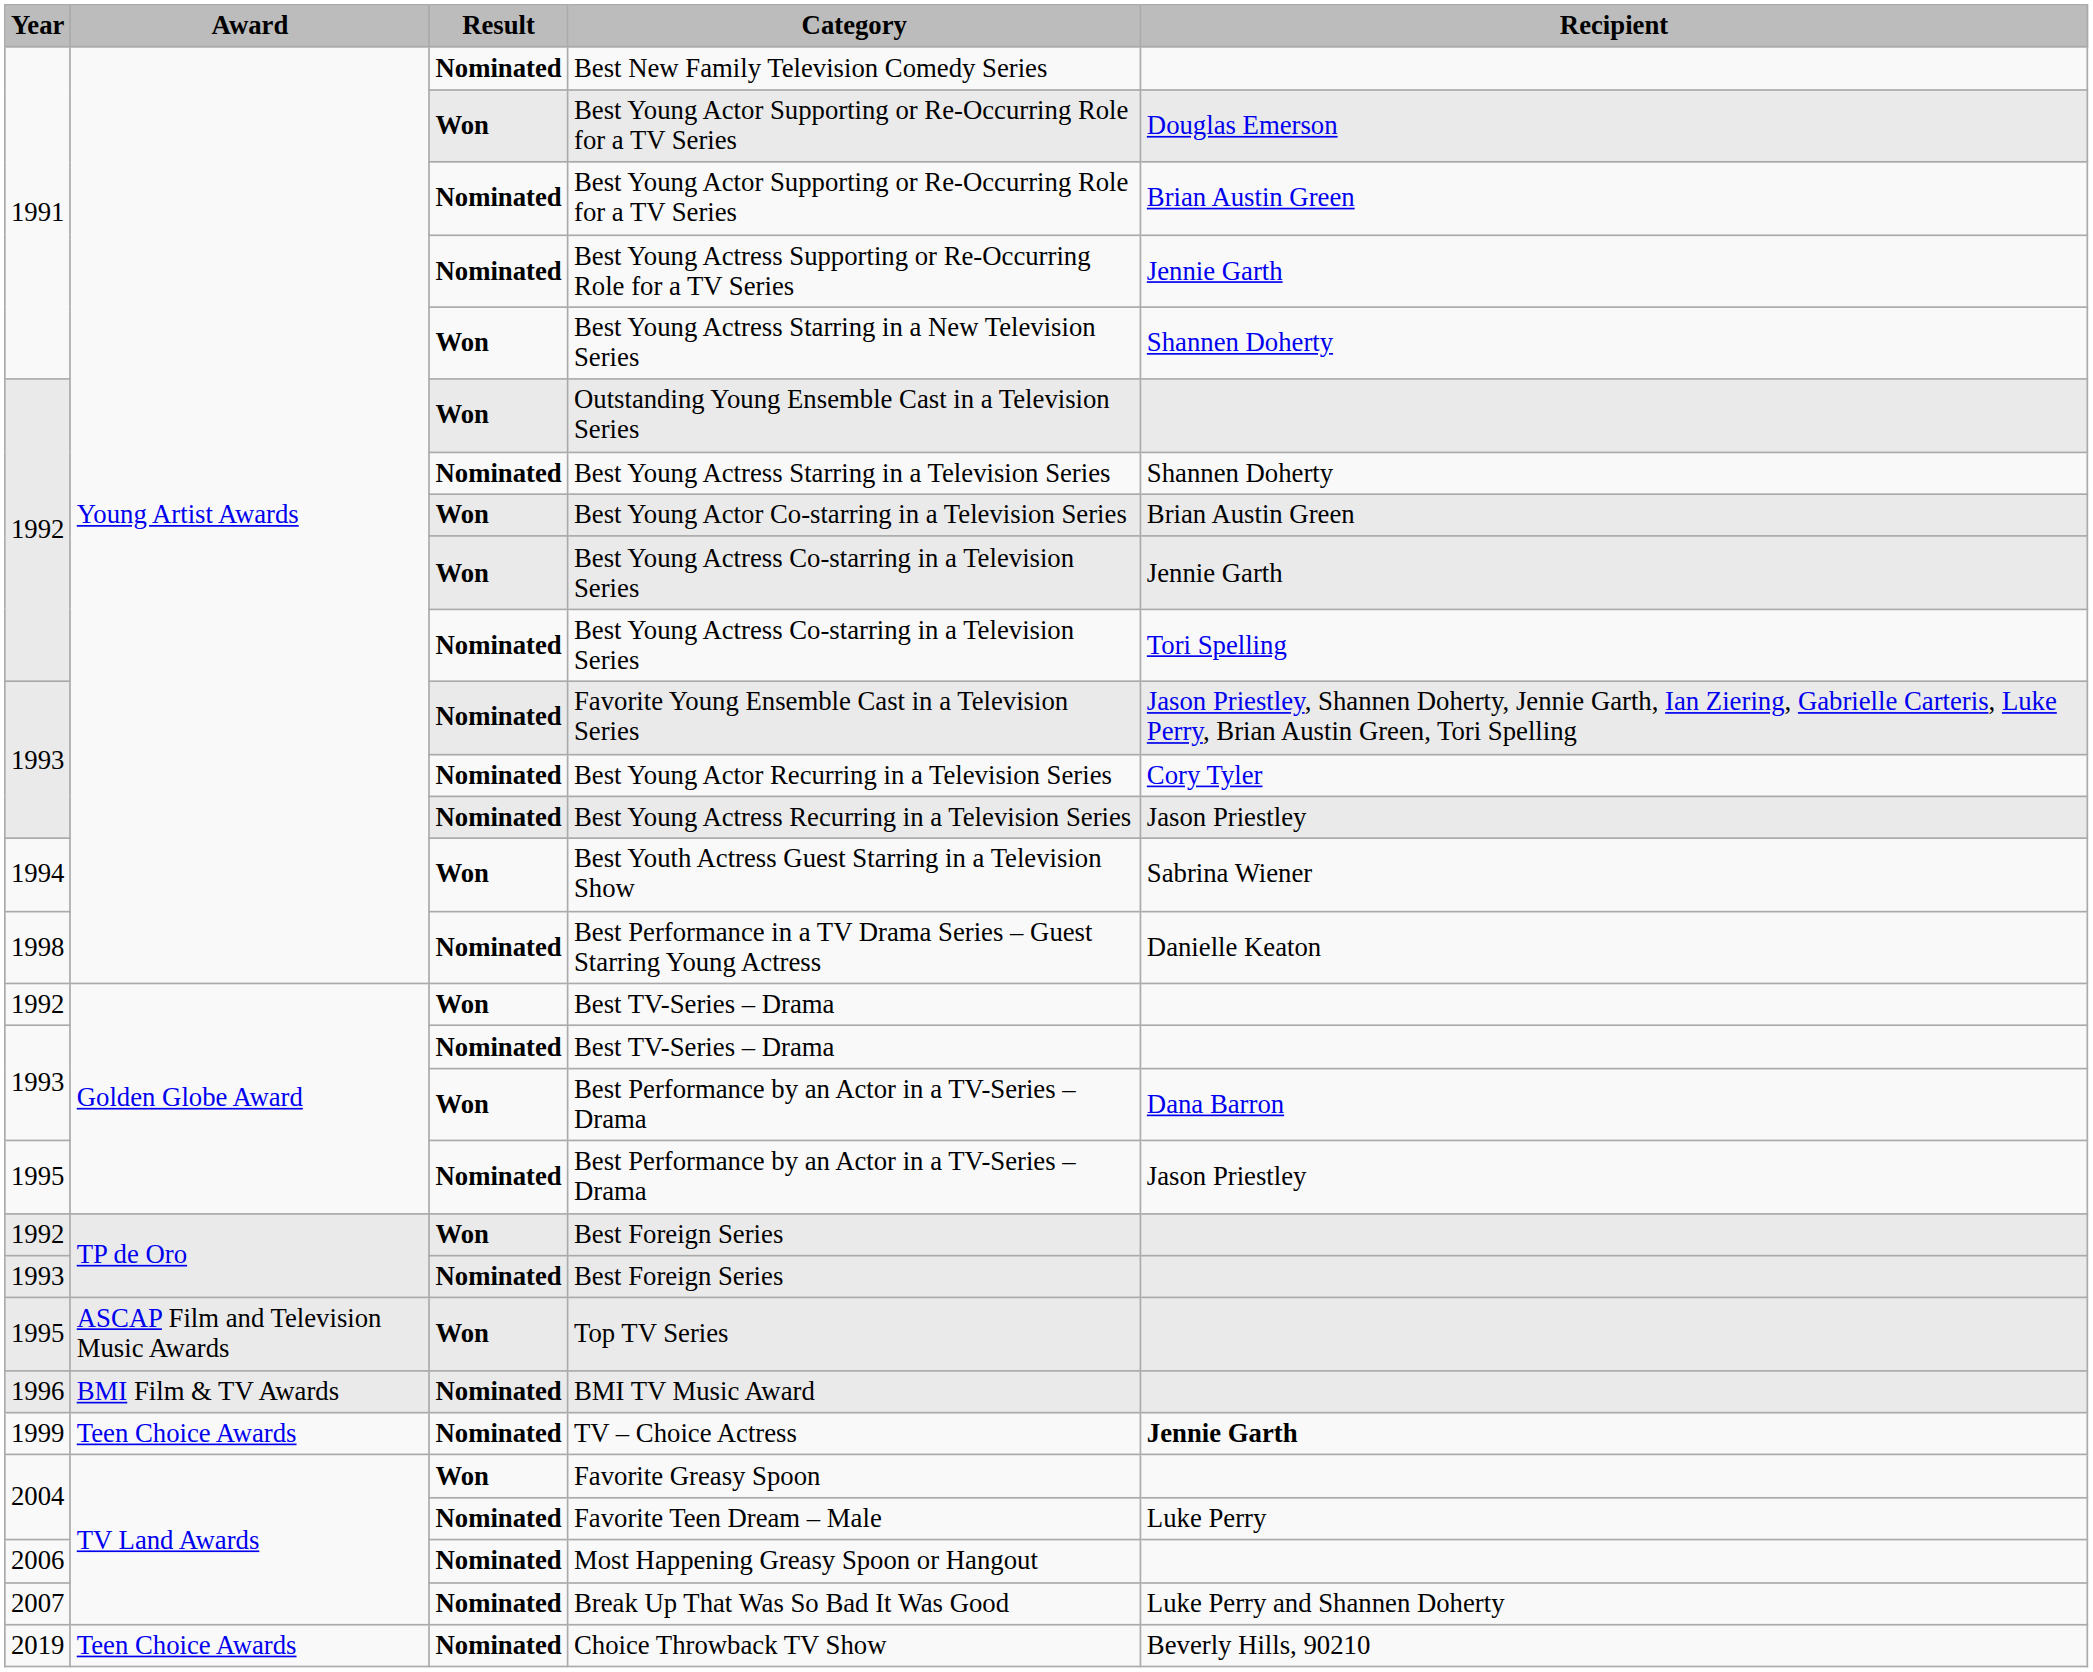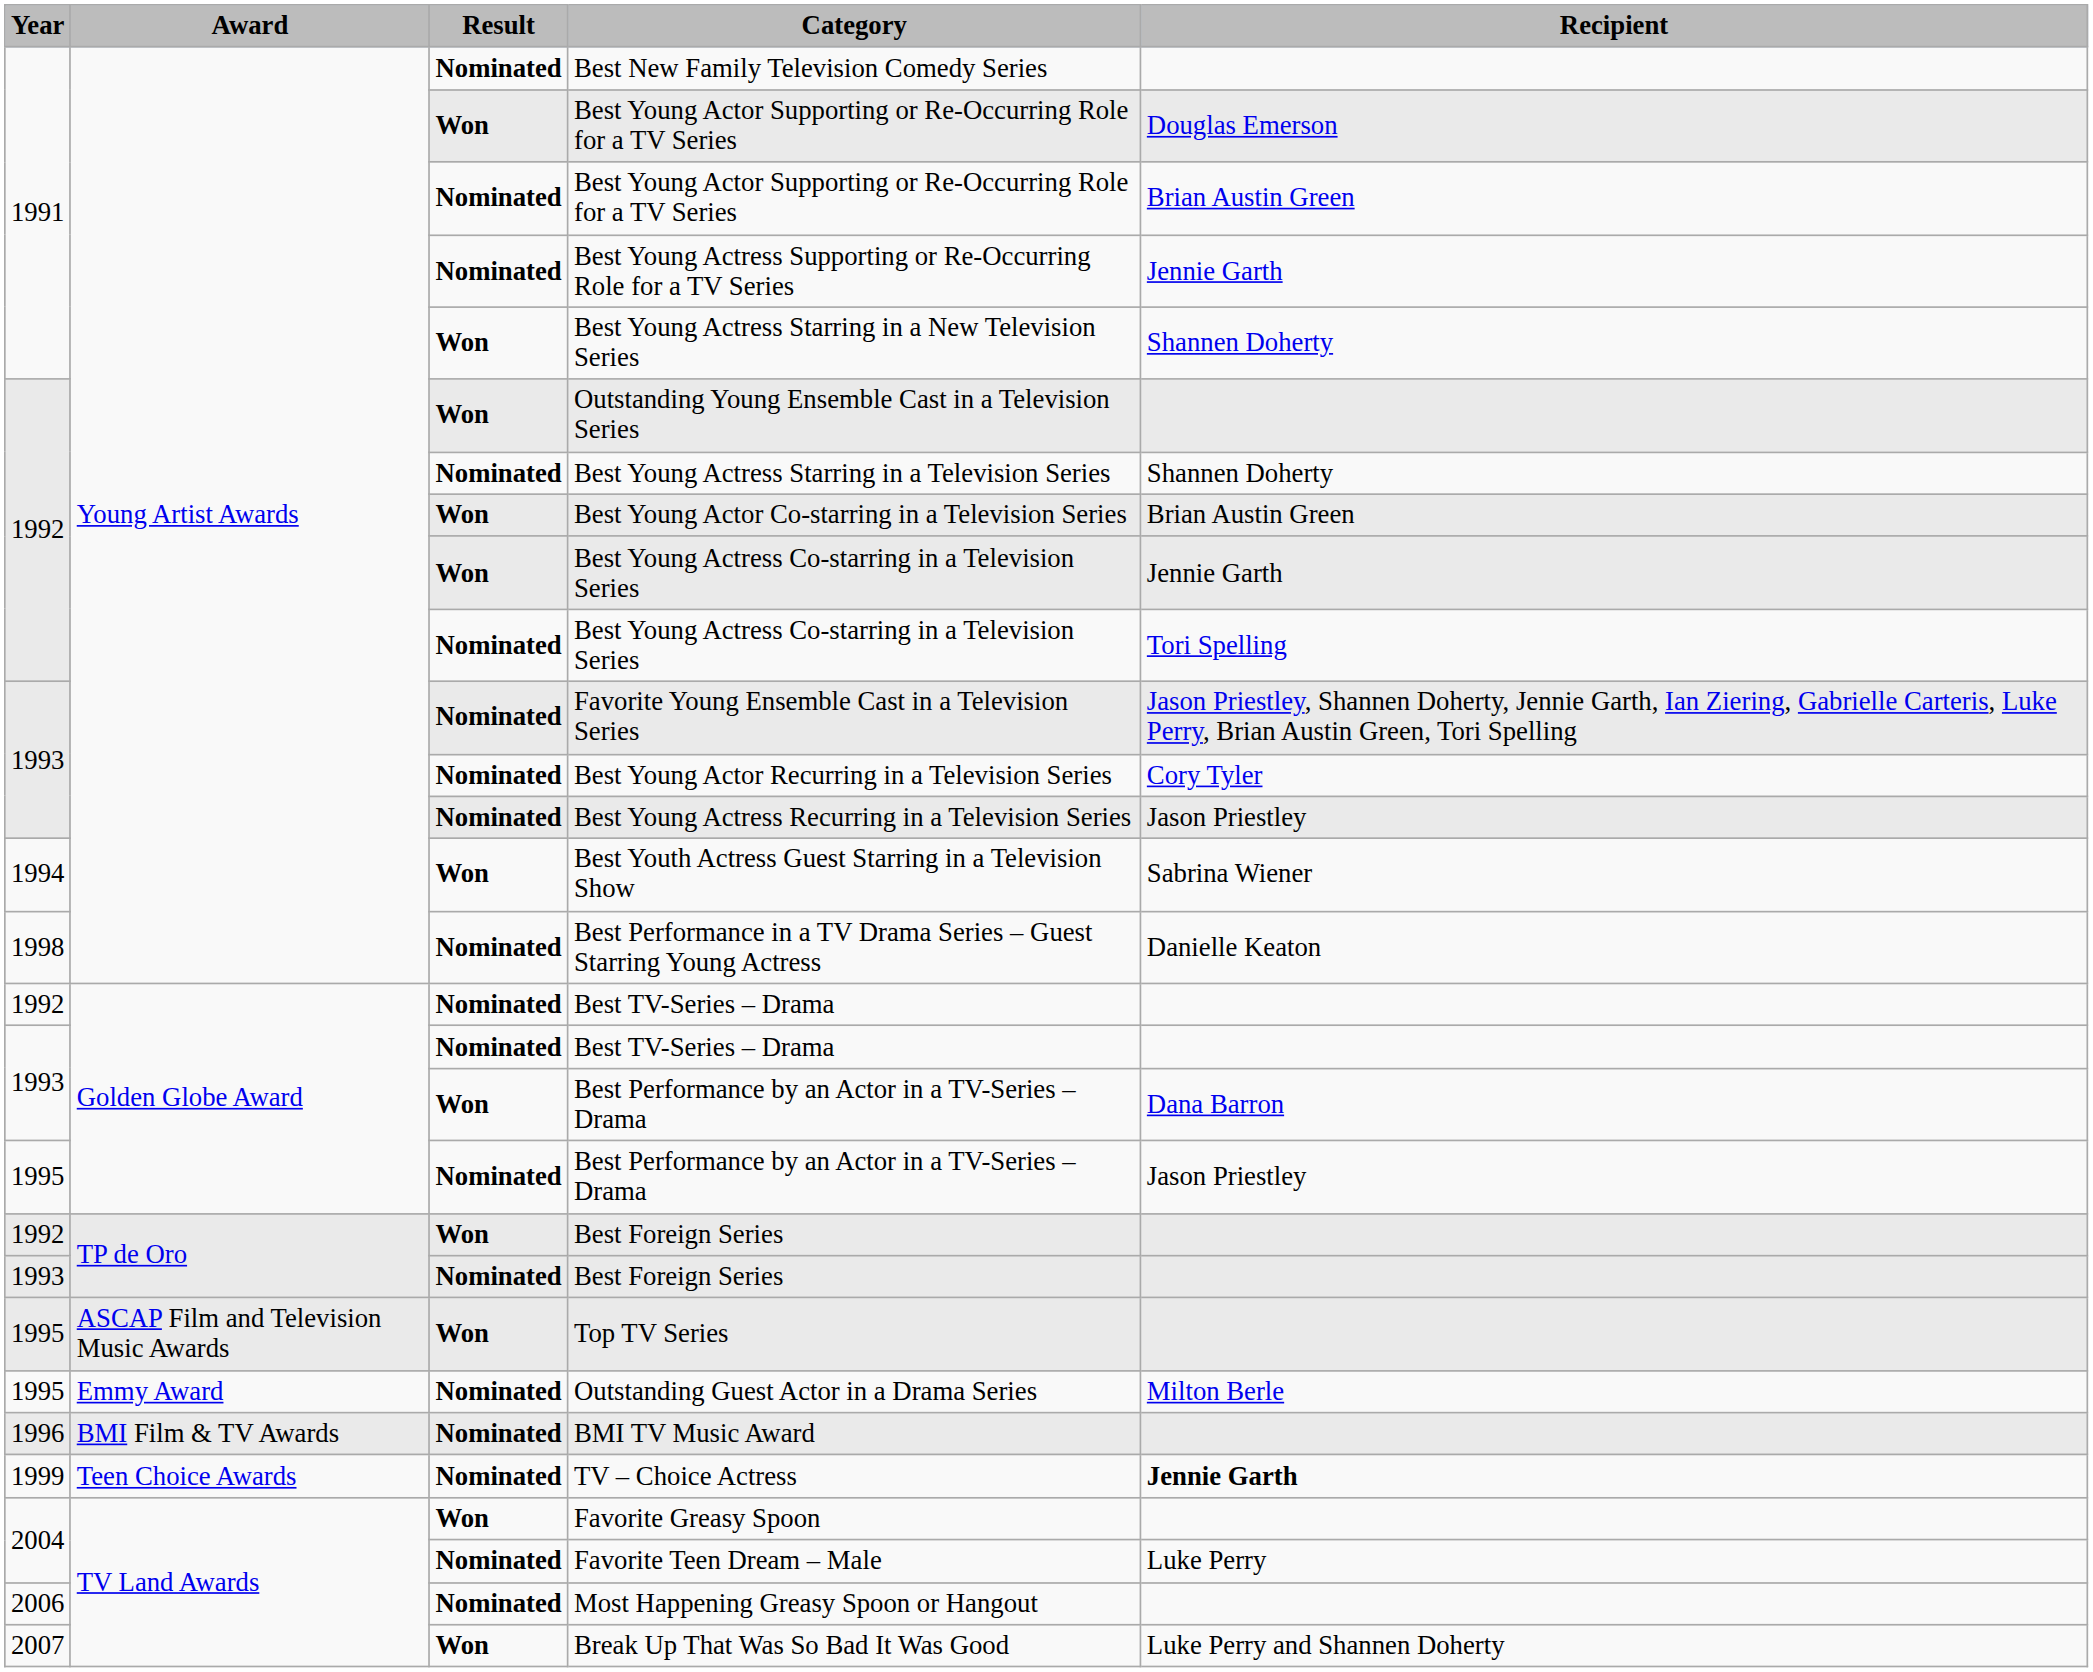 <table class="wikitable">
 <tr style="background:#b0c4de; text-align:center;">
 <th style="background:#bcbcbc;">Year</th>
 <th style="background:#bcbcbc;">Award</th>
 <th style="background:#bcbcbc;">Result</th>
 <th style="background:#bcbcbc;">Category</th>
 <th style="background:#bcbcbc;">Recipient</th>
 </tr>
 <tr>
 <td rowspan=5>1991</td>
 <td rowspan=15><a href='#'>Young Artist Awards</a></td>
 <td><strong>Nominated</strong></td>
 <td>Best New Family Television Comedy Series</td>
 <td></td>
 </tr>
 <tr style="background:#eaeaea;"|>
 <td><strong>Won</strong></td>
 <td>Best Young Actor Supporting or Re-Occurring Role for a TV Series</td>
 <td><a href='#'>Douglas Emerson</a></td>
 </tr>
 <tr>
 <td><strong>Nominated</strong></td>
 <td>Best Young Actor Supporting or Re-Occurring Role for a TV Series</td>
 <td><a href='#'>Brian Austin Green</a></td>
 </tr>
 <tr>
 <td><strong>Nominated</strong></td>
 <td>Best Young Actress Supporting or Re-Occurring Role for a TV Series</td>
 <td><a href='#'>Jennie Garth</a></td>
 </tr>
 <tr>
 <td><strong>Won</strong></td>
 <td>Best Young Actress Starring in a New Television Series</td>
 <td><a href='#'>Shannen Doherty</a></td>
 </tr>
 <tr style="background:#eaeaea;"|>
 <td rowspan=5>1992</td>
 <td><strong>Won</strong></td>
 <td>Outstanding Young Ensemble Cast in a Television Series</td>
 <td></td>
 </tr>
 <tr>
 <td><strong>Nominated</strong></td>
 <td>Best Young Actress Starring in a Television Series</td>
 <td>Shannen Doherty</td>
 </tr>
 <tr style="background:#eaeaea;"|>
 <td><strong>Won</strong></td>
 <td>Best Young Actor Co-starring in a Television Series</td>
 <td>Brian Austin Green</td>
 </tr>
 <tr style="background:#eaeaea;"|>
 <td><strong>Won</strong></td>
 <td>Best Young Actress Co-starring in a Television Series</td>
 <td>Jennie Garth</td>
 </tr>
 <tr>
 <td><strong>Nominated</strong></td>
 <td>Best Young Actress Co-starring in a Television Series</td>
 <td><a href='#'>Tori Spelling</a></td>
 </tr>
 <tr style="background:#eaeaea;"|>
 <td rowspan=3>1993</td>
 <td><strong>Nominated</strong></td>
 <td>Favorite Young Ensemble Cast in a Television Series</td>
 <td><a href='#'>Jason Priestley</a>, Shannen Doherty, Jennie Garth, <a href='#'>Ian Ziering</a>, <a href='#'>Gabrielle Carteris</a>, <a href='#'>Luke Perry</a>, Brian Austin Green, Tori Spelling</td>
 </tr>
 <tr>
 <td><strong>Nominated</strong></td>
 <td>Best Young Actor Recurring in a Television Series</td>
 <td><a href='#'>Cory Tyler</a></td>
 </tr>
 <tr style="background:#eaeaea;"|>
 <td><strong>Nominated</strong></td>
 <td>Best Young Actress Recurring in a Television Series</td>
 <td>Jason Priestley</td>
 </tr>
 <tr>
 <td>1994</td>
 <td><strong>Won</strong></td>
 <td>Best Youth Actress Guest Starring in a Television Show</td>
 <td>Sabrina Wiener</td>
 </tr>
 <tr>
 <td>1998</td>
 <td><strong>Nominated</strong></td>
 <td>Best Performance in a TV Drama Series – Guest Starring Young Actress</td>
 <td>Danielle Keaton</td>
 </tr>
 <tr>
 <td>1992</td>
 <td rowspan=4><a href='#'>Golden Globe Award</a></td>
-<td><strong>Won</strong></td>
+<td><strong>Nominated</strong></td>
 <td>Best TV-Series – Drama</td>
 <td></td>
 </tr>
 <tr>
 <td rowspan=2>1993</td>
 <td><strong>Nominated</strong></td>
 <td>Best TV-Series – Drama</td>
 <td></td>
 </tr>
 <tr>
 <td><strong>Won</strong></td>
 <td>Best Performance by an Actor in a TV-Series – Drama</td>
 <td><a href='#'>Dana Barron</a></td>
 </tr>
 <tr>
 <td>1995</td>
 <td><strong>Nominated</strong></td>
 <td>Best Performance by an Actor in a TV-Series – Drama</td>
 <td>Jason Priestley</td>
 </tr>
 <tr style="background:#eaeaea;"|>
 <td>1992</td>
 <td rowspan=2><a href='#'>TP de Oro</a></td>
 <td><strong>Won</strong></td>
 <td>Best Foreign Series</td>
 <td></td>
 </tr>
 <tr style="background:#eaeaea;"|>
 <td>1993</td>
 <td><strong>Nominated</strong></td>
 <td>Best Foreign Series</td>
 <td></td>
 </tr>
 <tr style="background:#eaeaea;"|>
 <td>1995</td>
 <td><a href='#'>ASCAP</a> Film and Television Music Awards</td>
 <td><strong>Won</strong></td>
 <td>Top TV Series</td>
 <td></td>
 </tr>
+<tr>
+<td>1995</td>
+<td><a href='#'>Emmy Award</a></td>
+<td><strong>Nominated</strong></td>
+<td>Outstanding Guest Actor in a Drama Series</td>
+<td><a href='#'>Milton Berle</a></td>
+</tr>
 <tr style="background:#eaeaea;"|>
 <td>1996</td>
 <td><a href='#'>BMI</a> Film & TV Awards</td>
 <td><strong>Nominated</strong></td>
 <td>BMI TV Music Award</td>
 <td></td>
 </tr>
 <tr>
 <td>1999</td>
 <td><a href='#'>Teen Choice Awards</a></td>
 <td><strong>Nominated</strong></td>
 <td>TV – Choice Actress</td>
 <td><strong>Jennie Garth</strong></td>
 </tr>
 <tr>
 <td rowspan=2>2004</td>
 <td rowspan=4><a href='#'>TV Land Awards</a></td>
 <td><strong>Won</strong></td>
 <td>Favorite Greasy Spoon</td>
 <td></td>
 </tr>
 <tr>
 <td><strong>Nominated</strong></td>
 <td>Favorite Teen Dream – Male</td>
 <td>Luke Perry</td>
 </tr>
 <tr>
 <td>2006</td>
 <td><strong>Nominated</strong></td>
 <td>Most Happening Greasy Spoon or Hangout</td>
 <td></td>
 </tr>
 <tr>
 <td>2007</td>
-<td><strong>Nominated</strong></td>
+<td><strong>Won</strong></td>
 <td>Break Up That Was So Bad It Was Good</td>
 <td>Luke Perry and Shannen Doherty</td>
 </tr>
-<tr>
-<td>2019</td>
-<td><a href='#'>Teen Choice Awards</a></td>
-<td><strong>Nominated</strong></td>
-<td>Choice Throwback TV Show</td>
-<td>Beverly Hills, 90210</td>
-</tr>
 </table>
